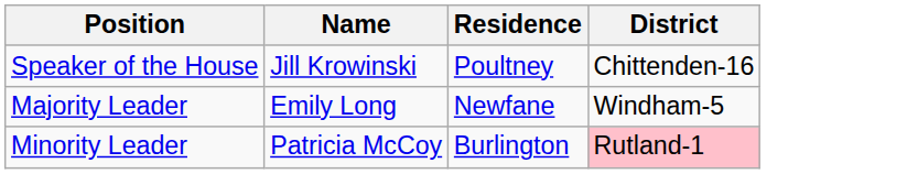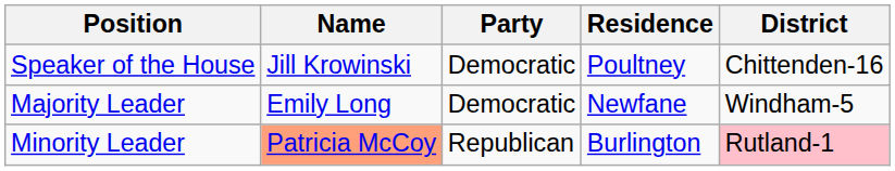 <table class="wikitable sortable">
 <tr>
 <th>Position</th>
 <th>Name</th>
+<th>Party</th>
 <th>Residence</th>
 <th>District</th>
 </tr>
 <tr>
 <td><a href='#'>Speaker of the House</a></td>
 <td><a href='#'>Jill Krowinski</a></td>
+<td>Democratic</td>
 <td><a href='#'>Poultney</a></td>
 <td>Chittenden-16</td>
 </tr>
 <tr>
 <td><a href='#'>Majority Leader</a></td>
 <td><a href='#'>Emily Long</a></td>
+<td>Democratic</td>
 <td><a href='#'>Newfane</a></td>
 <td>Windham-5</td>
 </tr>
 <tr>
 <td><a href='#'>Minority Leader</a></td>
-<td><a href='#'>Patricia McCoy</a></td>
+<td style="background: lightsalmon;"><a href='#'>Patricia McCoy</a></td>
+<td>Republican</td>
 <td><a href='#'>Burlington</a></td>
 <td style="background: pink;">Rutland-1</td>
 </tr>
 </table>
